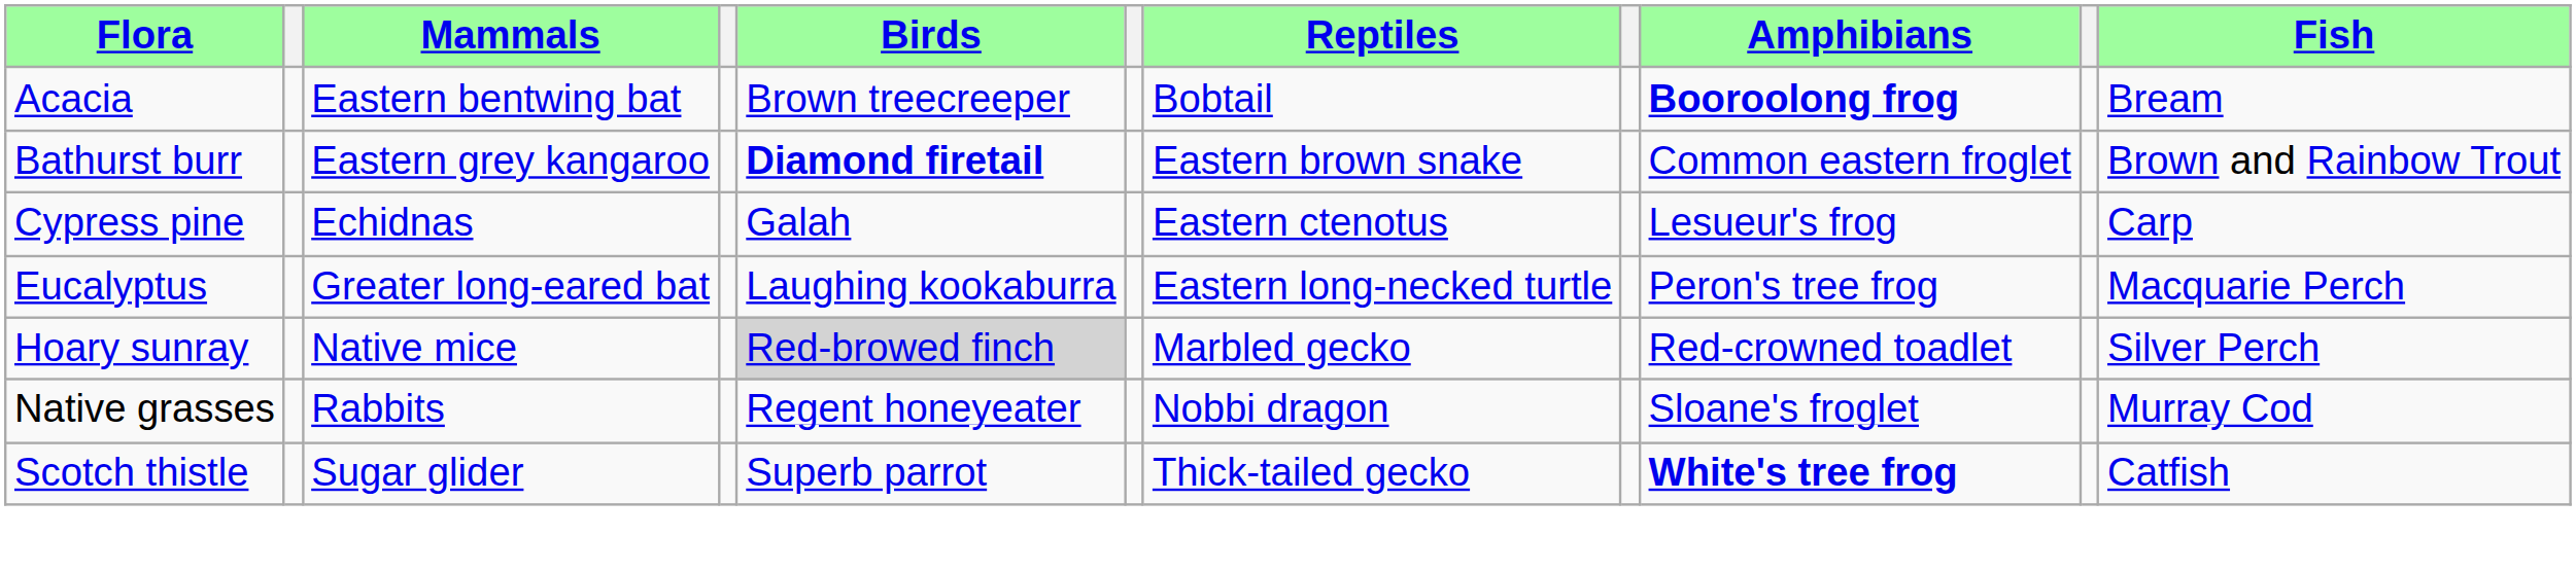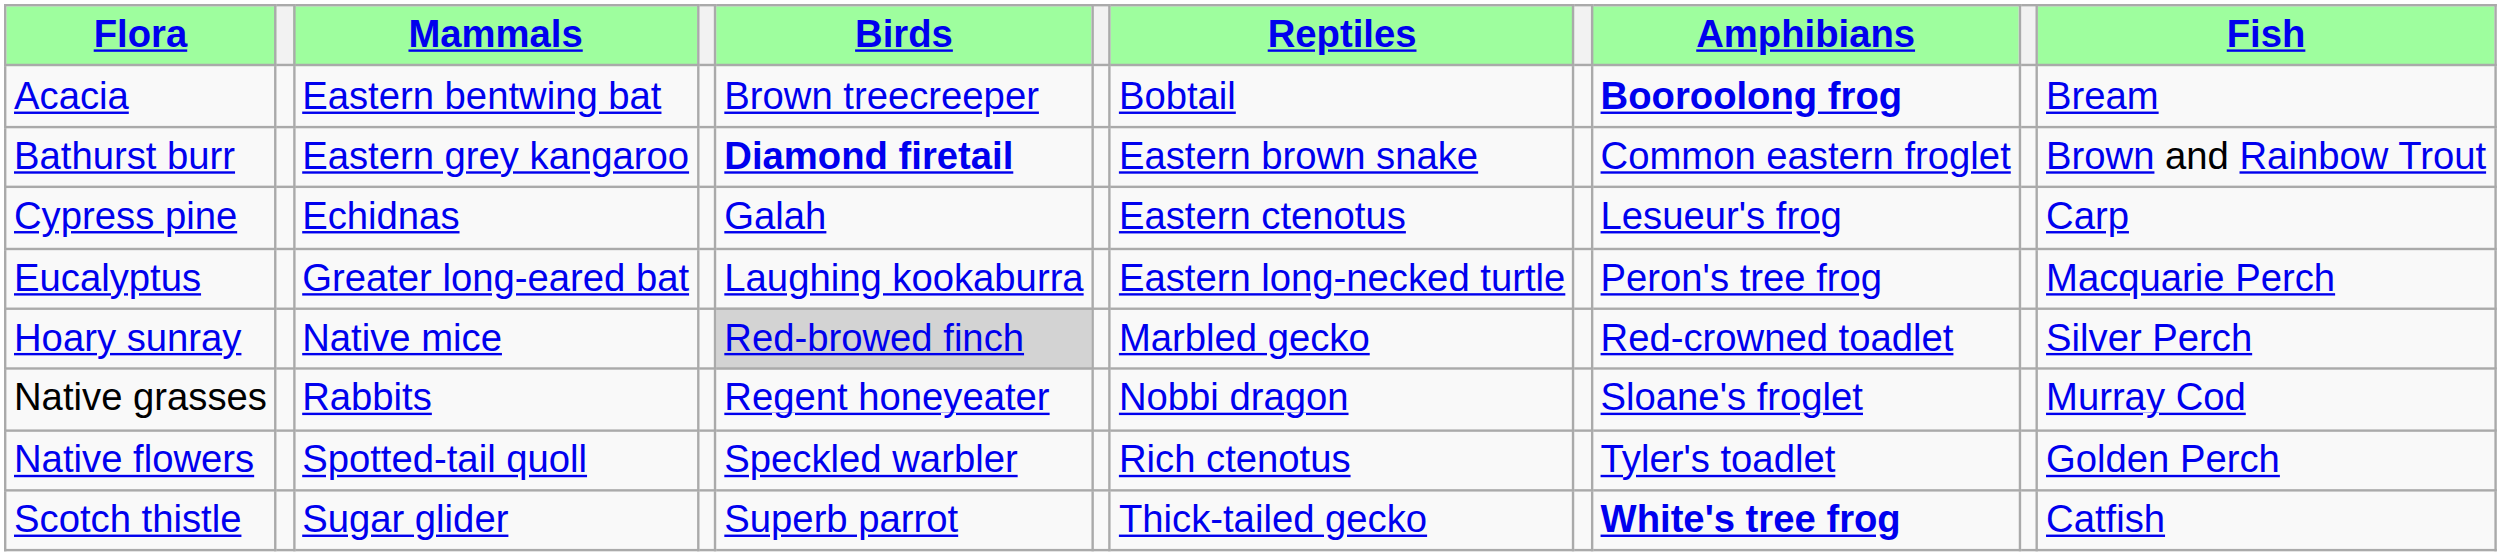 <table class="wikitable">
 <tr>
 <th style="background:#9efe9e;"><a href='#'>Flora</a></th>
 <th></th>
 <th style="background:#9efe9e;"><a href='#'>Mammals</a></th>
 <th></th>
 <th style="background:#9efe9e;"><a href='#'>Birds</a></th>
 <th></th>
 <th style="background:#9efe9e;"><a href='#'>Reptiles</a></th>
 <th></th>
 <th style="background:#9efe9e;"><a href='#'>Amphibians</a></th>
 <th></th>
 <th style="background:#9efe9e;"><a href='#'>Fish</a></th>
 </tr>
 <tr>
 <td><a href='#'>Acacia</a></td>
 <td></td>
 <td><a href='#'>Eastern bentwing bat</a></td>
 <td></td>
 <td><a href='#'>Brown treecreeper</a></td>
 <td></td>
 <td><a href='#'>Bobtail</a></td>
 <td></td>
 <td><strong><a href='#'>Booroolong frog</a></strong></td>
 <td></td>
 <td><a href='#'>Bream</a></td>
 </tr>
 <tr>
 <td><a href='#'>Bathurst burr</a></td>
 <td></td>
 <td><a href='#'>Eastern grey kangaroo</a></td>
 <td></td>
 <td><strong><a href='#'>Diamond firetail</a></strong></td>
 <td></td>
 <td><a href='#'>Eastern brown snake</a></td>
 <td></td>
 <td><a href='#'>Common eastern froglet</a></td>
 <td></td>
 <td><a href='#'>Brown</a> and <a href='#'>Rainbow Trout</a></td>
 </tr>
 <tr>
 <td><a href='#'>Cypress pine</a></td>
 <td></td>
 <td><a href='#'>Echidnas</a></td>
 <td></td>
 <td><a href='#'>Galah</a></td>
 <td></td>
 <td><a href='#'>Eastern ctenotus</a></td>
 <td></td>
 <td><a href='#'>Lesueur's frog</a></td>
 <td></td>
 <td><a href='#'>Carp</a></td>
 </tr>
 <tr>
 <td><a href='#'>Eucalyptus</a></td>
 <td></td>
 <td><a href='#'>Greater long-eared bat</a></td>
 <td></td>
 <td><a href='#'>Laughing kookaburra</a></td>
 <td></td>
 <td><a href='#'>Eastern long-necked turtle</a></td>
 <td></td>
 <td><a href='#'>Peron's tree frog</a></td>
 <td></td>
 <td><a href='#'>Macquarie Perch</a></td>
 </tr>
 <tr>
 <td><a href='#'>Hoary sunray</a></td>
 <td></td>
 <td><a href='#'>Native mice</a></td>
 <td></td>
 <td style="background: lightgrey;"><a href='#'>Red-browed finch</a></td>
 <td></td>
 <td><a href='#'>Marbled gecko</a></td>
 <td></td>
 <td><a href='#'>Red-crowned toadlet</a></td>
 <td></td>
 <td><a href='#'>Silver Perch</a></td>
 </tr>
 <tr>
 <td>Native grasses</td>
 <td></td>
 <td><a href='#'>Rabbits</a></td>
 <td></td>
 <td><a href='#'>Regent honeyeater</a></td>
 <td></td>
 <td><a href='#'>Nobbi dragon</a></td>
 <td></td>
 <td><a href='#'>Sloane's froglet</a></td>
 <td></td>
 <td><a href='#'>Murray Cod</a></td>
 </tr>
 <tr>
+<td><a href='#'>Native flowers</a></td>
+<td></td>
+<td><a href='#'>Spotted‐tail quoll</a></td>
+<td></td>
+<td><a href='#'>Speckled warbler</a></td>
+<td></td>
+<td><a href='#'>Rich ctenotus</a></td>
+<td></td>
+<td><a href='#'>Tyler's toadlet</a></td>
+<td></td>
+<td><a href='#'>Golden Perch</a></td>
+</tr>
+<tr>
 <td><a href='#'>Scotch thistle</a></td>
 <td></td>
 <td><a href='#'>Sugar glider</a></td>
 <td></td>
 <td><a href='#'>Superb parrot</a></td>
 <td></td>
 <td><a href='#'>Thick-tailed gecko</a></td>
 <td></td>
 <td><strong><a href='#'>White's tree frog</a></strong></td>
 <td></td>
 <td><a href='#'>Catfish</a></td>
 </tr>
 </table>
